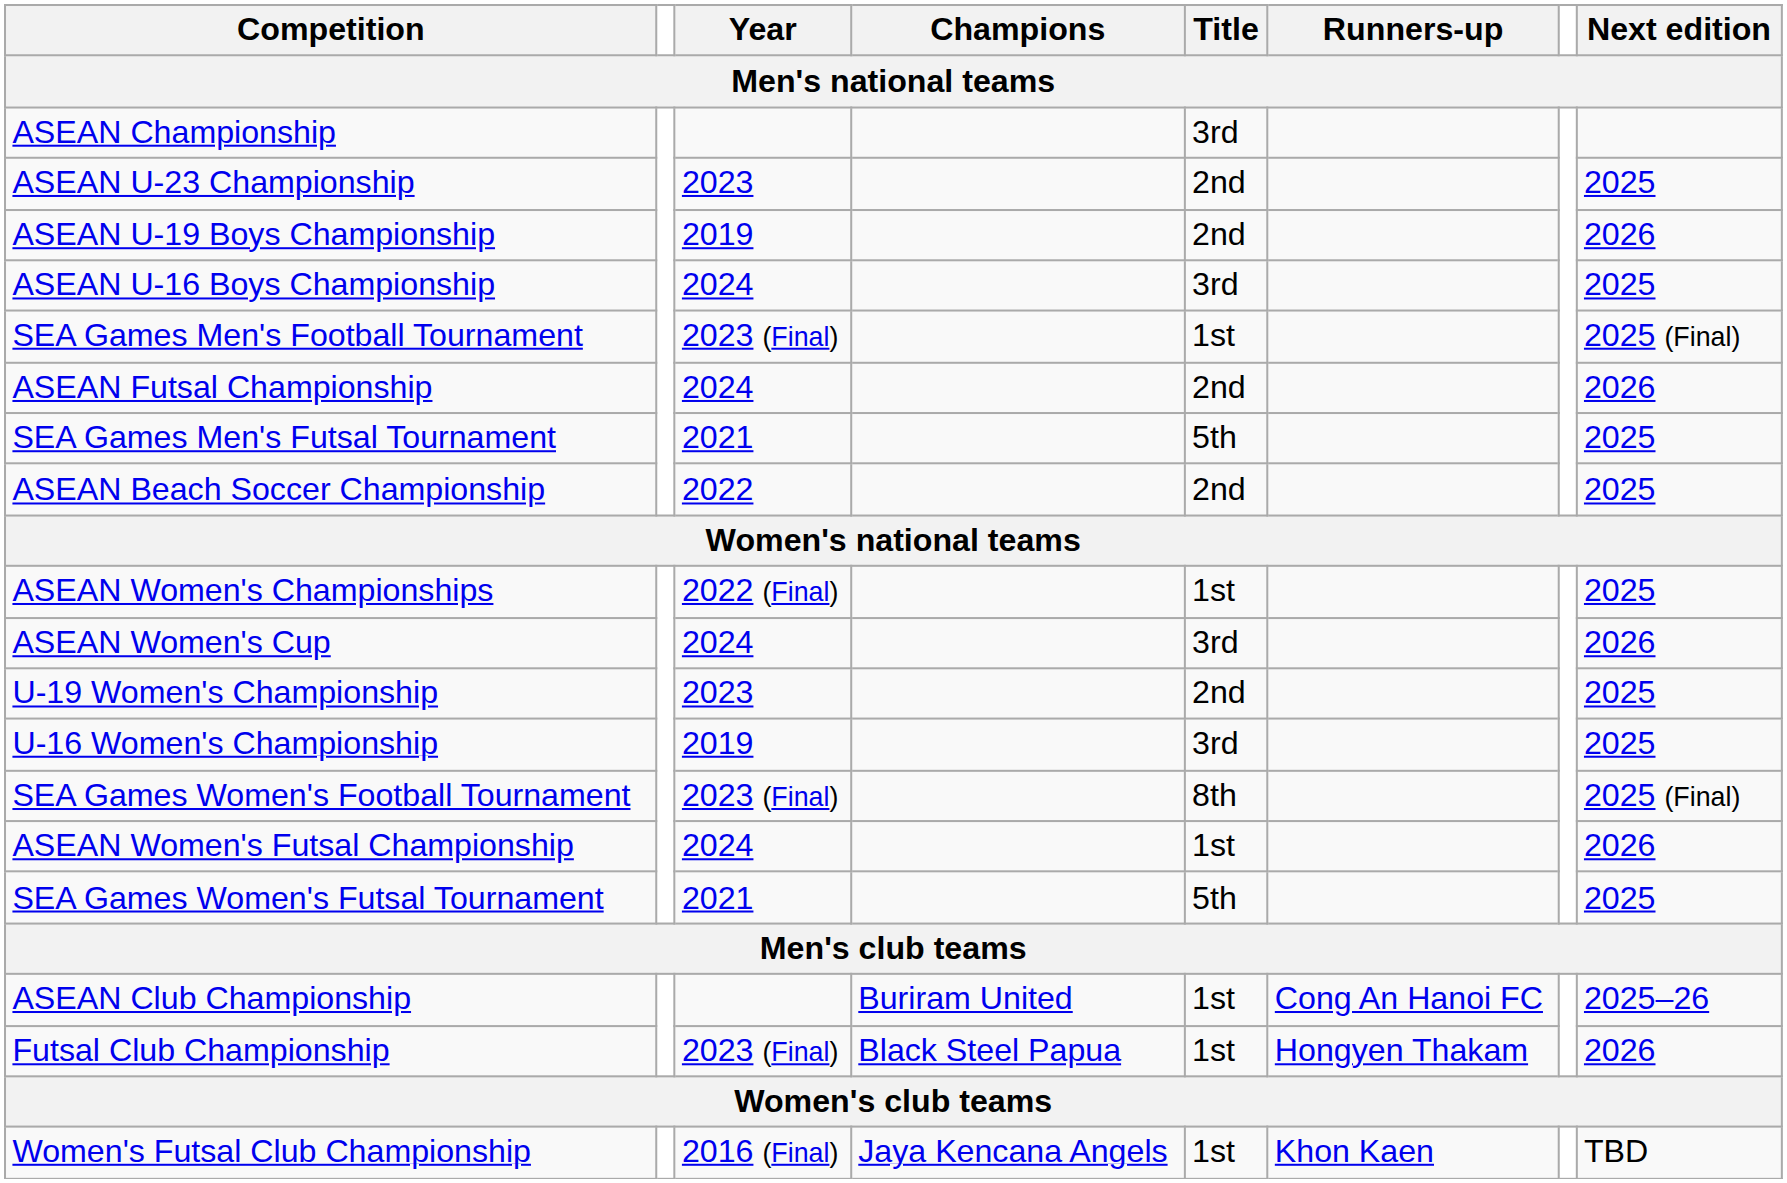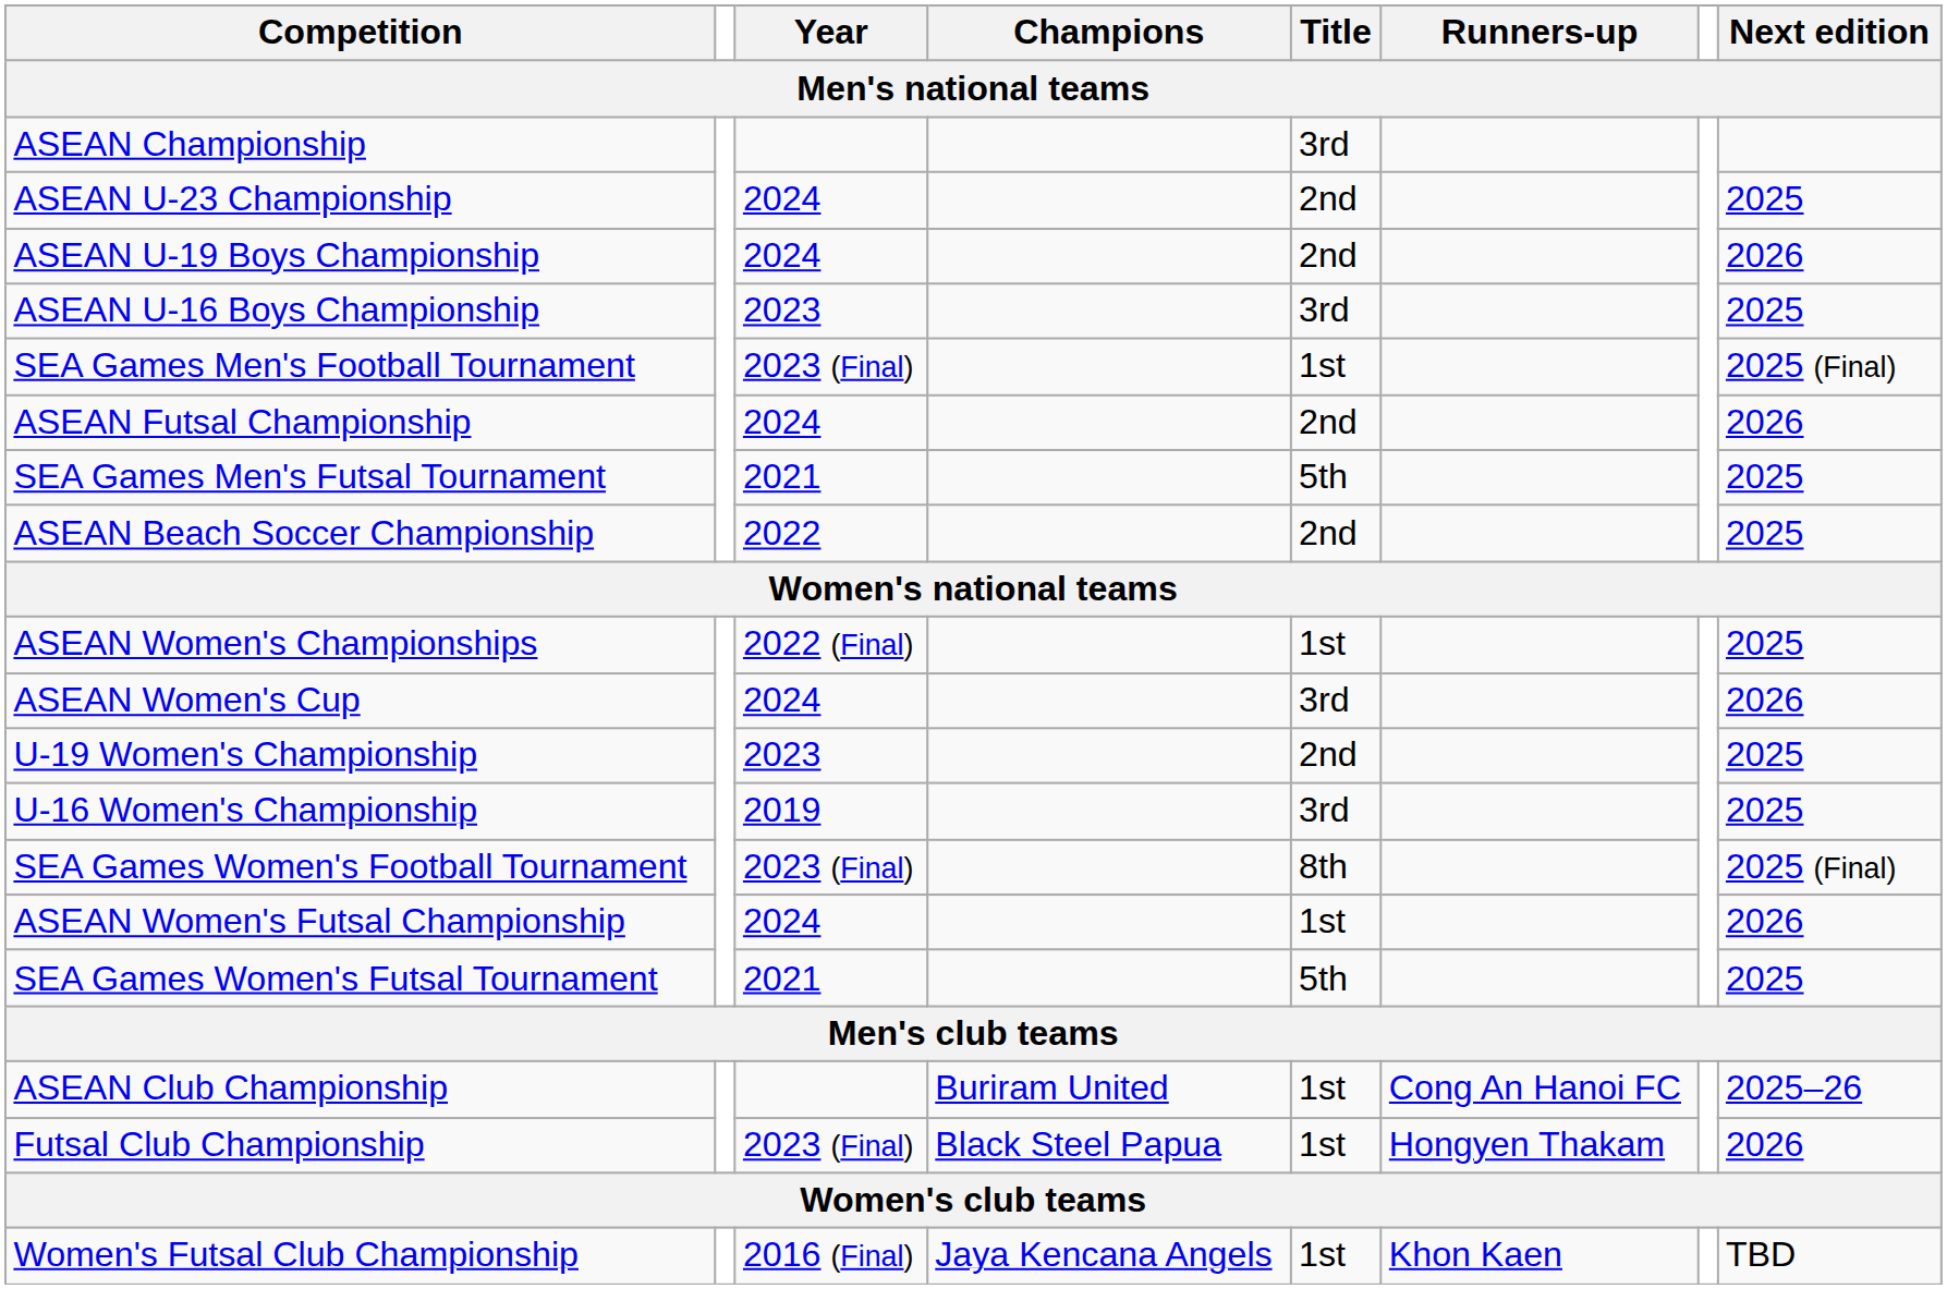 <table class="wikitable" style="width:70%;" style="text-align:left">
 <tr>
 <th>Competition</th>
 <td width="1%" rowspan=1 style="background-color:#ffffff;"></td>
 <th>Year</th>
 <th>Champions</th>
 <th>Title</th>
 <th>Runners-up</th>
 <td width="1%" rowspan=1 style="background-color:#ffffff;"></td>
 <th>Next edition</th>
 </tr>
 <tr>
 <th colspan=8>Men's national teams</th>
 </tr>
 <tr>
 <td><a href='#'>ASEAN Championship</a></td>
 <td width="1%" rowspan=8 style="background-color:#ffffff;"></td>
 <td></td>
 <td></td>
 <td>3rd</td>
 <td></td>
 <td width="1%" rowspan=8 style="background-color:#ffffff;"></td>
 <td></td>
 </tr>
 <tr>
 <td><a href='#'>ASEAN U-23 Championship</a></td>
-<td><a href='#'>2023</a></td>
+<td><a href='#'>2024</a></td>
 <td></td>
 <td>2nd</td>
 <td></td>
 <td><a href='#'>2025</a></td>
 </tr>
 <tr>
 <td><a href='#'>ASEAN U-19 Boys Championship</a></td>
-<td><a href='#'>2019</a></td>
+<td><a href='#'>2024</a></td>
 <td></td>
 <td>2nd</td>
 <td></td>
 <td><a href='#'>2026</a></td>
 </tr>
 <tr>
 <td><a href='#'>ASEAN U-16 Boys Championship</a></td>
-<td><a href='#'>2024</a></td>
+<td><a href='#'>2023</a></td>
 <td></td>
 <td>3rd</td>
 <td></td>
 <td><a href='#'>2025</a></td>
 </tr>
 <tr>
 <td><a href='#'>SEA Games Men's Football Tournament</a></td>
 <td><a href='#'>2023</a> <small>(<a href='#'>Final</a>)</small></td>
 <td></td>
 <td>1st</td>
 <td></td>
 <td><a href='#'>2025</a> <small>(Final)</small></td>
 </tr>
 <tr>
 <td><a href='#'>ASEAN Futsal Championship</a></td>
 <td><a href='#'>2024</a></td>
 <td></td>
 <td>2nd</td>
 <td></td>
 <td><a href='#'>2026</a></td>
 </tr>
 <tr>
 <td><a href='#'>SEA Games Men's Futsal Tournament</a></td>
 <td><a href='#'>2021</a></td>
 <td></td>
 <td>5th</td>
 <td></td>
 <td><a href='#'>2025</a></td>
 </tr>
 <tr>
 <td><a href='#'>ASEAN Beach Soccer Championship</a></td>
 <td><a href='#'>2022</a></td>
 <td></td>
 <td>2nd</td>
 <td></td>
 <td><a href='#'>2025</a></td>
 </tr>
 <tr>
 <th colspan=8>Women's national teams</th>
 </tr>
 <tr>
 <td><a href='#'>ASEAN Women's Championships</a></td>
 <td width="1%" rowspan=7 style="background-color:#ffffff;"></td>
 <td><a href='#'>2022</a> <small>(<a href='#'>Final</a>)</small></td>
 <td></td>
 <td>1st</td>
 <td></td>
 <td width="1%" rowspan=7 style="background-color:#ffffff;"></td>
 <td><a href='#'>2025</a></td>
 </tr>
 <tr>
 <td><a href='#'>ASEAN Women's Cup</a></td>
 <td><a href='#'>2024</a></td>
 <td></td>
 <td>3rd</td>
 <td></td>
 <td><a href='#'>2026</a></td>
 </tr>
 <tr>
 <td><a href='#'>U-19 Women's Championship</a></td>
 <td><a href='#'>2023</a></td>
 <td></td>
 <td>2nd</td>
 <td></td>
 <td><a href='#'>2025</a></td>
 </tr>
 <tr>
 <td><a href='#'>U-16 Women's Championship</a></td>
 <td><a href='#'>2019</a></td>
 <td></td>
 <td>3rd</td>
 <td></td>
 <td><a href='#'>2025</a></td>
 </tr>
 <tr>
 <td><a href='#'>SEA Games Women's Football Tournament</a></td>
 <td><a href='#'>2023</a> <small>(<a href='#'>Final</a>)</small></td>
 <td></td>
 <td>8th</td>
 <td></td>
 <td><a href='#'>2025</a> <small>(Final)</small></td>
 </tr>
 <tr>
 <td><a href='#'>ASEAN Women's Futsal Championship</a></td>
 <td><a href='#'>2024</a></td>
 <td></td>
 <td>1st</td>
 <td></td>
 <td><a href='#'>2026</a></td>
 </tr>
 <tr>
 <td><a href='#'>SEA Games Women's Futsal Tournament</a></td>
 <td><a href='#'>2021</a></td>
 <td></td>
 <td>5th</td>
 <td></td>
 <td><a href='#'>2025</a></td>
 </tr>
 <tr>
 <th colspan=8>Men's club teams</th>
 </tr>
 <tr>
 <td><a href='#'>ASEAN Club Championship</a></td>
 <td width="1%" rowspan=2 style="background-color:#ffffff;"></td>
 <td></td>
 <td> <a href='#'>Buriram United</a></td>
 <td>1st</td>
 <td> <a href='#'>Cong An Hanoi FC</a></td>
 <td width="1%" rowspan=2 style="background-color:#ffffff;"></td>
 <td><a href='#'>2025–26</a></td>
 </tr>
 <tr>
 <td><a href='#'>Futsal Club Championship</a></td>
 <td><a href='#'>2023</a> <small>(<a href='#'>Final</a>)</small></td>
 <td> <a href='#'>Black Steel Papua</a></td>
 <td>1st</td>
 <td> <a href='#'>Hongyen Thakam</a></td>
 <td><a href='#'>2026</a></td>
 </tr>
 <tr>
 <th colspan=8>Women's club teams</th>
 </tr>
 <tr>
 <td><a href='#'>Women's Futsal Club Championship</a></td>
 <td style="background-color:#ffffff;" width="1%"></td>
 <td><a href='#'>2016</a> <small>(<a href='#'>Final</a>)</small></td>
 <td> <a href='#'>Jaya Kencana Angels</a></td>
 <td>1st</td>
 <td> <a href='#'>Khon Kaen</a></td>
 <td style="background-color:#ffffff;" width="1%"></td>
 <td>TBD</td>
 </tr>
 </table>
